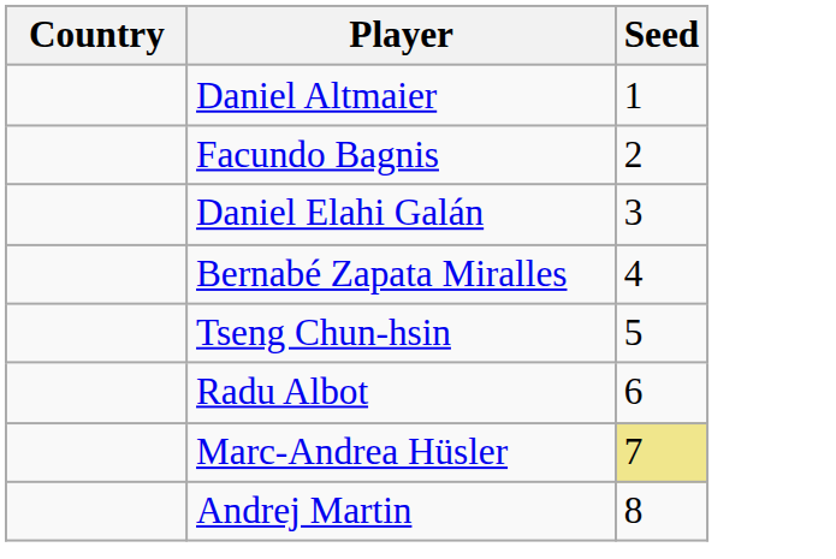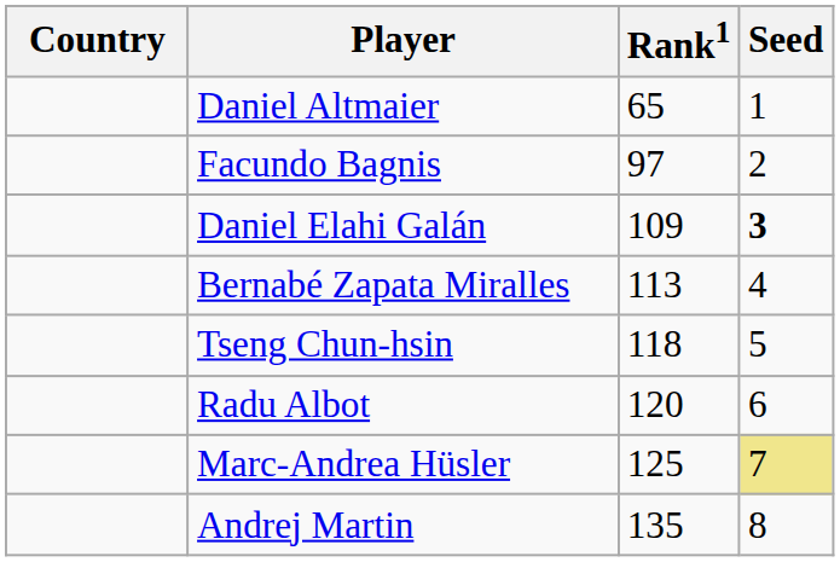 <table class="sortable wikitable">
 <tr>
 <th width="70">Country</th>
 <th width="175">Player</th>
+<th>Rank<sup>1</sup></th>
 <th>Seed</th>
 </tr>
 <tr>
 <td></td>
 <td><a href='#'>Daniel Altmaier</a></td>
+<td>65</td>
 <td>1</td>
 </tr>
 <tr>
 <td></td>
 <td><a href='#'>Facundo Bagnis</a></td>
+<td>97</td>
 <td>2</td>
 </tr>
 <tr>
 <td></td>
 <td><a href='#'>Daniel Elahi Galán</a></td>
-<td>3</td>
+<td>109</td>
+<td><strong>3</strong></td>
 </tr>
 <tr>
 <td></td>
 <td><a href='#'>Bernabé Zapata Miralles</a></td>
+<td>113</td>
 <td>4</td>
 </tr>
 <tr>
 <td></td>
 <td><a href='#'>Tseng Chun-hsin</a></td>
+<td>118</td>
 <td>5</td>
 </tr>
 <tr>
 <td></td>
 <td><a href='#'>Radu Albot</a></td>
+<td>120</td>
 <td>6</td>
 </tr>
 <tr>
 <td></td>
 <td><a href='#'>Marc-Andrea Hüsler</a></td>
+<td>125</td>
 <td style="background: khaki;">7</td>
 </tr>
 <tr>
 <td></td>
 <td><a href='#'>Andrej Martin</a></td>
+<td>135</td>
 <td>8</td>
 </tr>
 </table>
